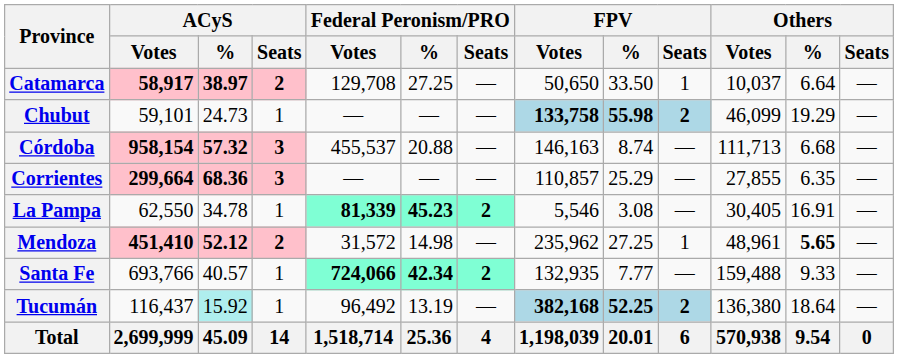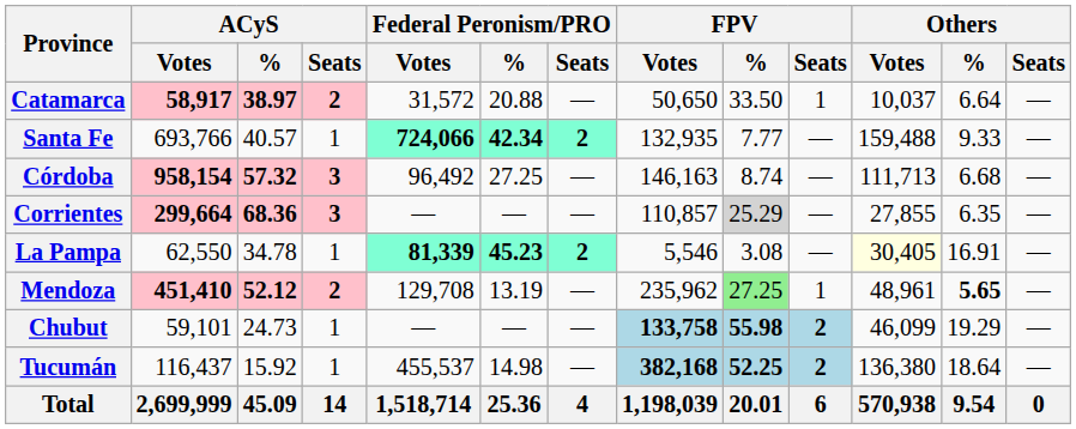 <table class="wikitable sortable plainrowheaders" style="text-align:right;">
 <tr>
 <th rowspan=2>Province</th>
 <th colspan=3>ACyS</th>
 <th colspan=3>Federal Peronism/PRO</th>
 <th colspan=3>FPV</th>
 <th colspan=3>Others</th>
 </tr>
 <tr>
 <th>Votes</th>
 <th>%</th>
 <th>Seats</th>
 <th>Votes</th>
 <th>%</th>
 <th>Seats</th>
 <th>Votes</th>
 <th>%</th>
 <th>Seats</th>
 <th>Votes</th>
 <th>%</th>
 <th>Seats</th>
 </tr>
 <tr>
 <th scope=row><a href='#'>Catamarca</a></th>
 <td bgcolor=pink><strong>58,917</strong></td>
 <td bgcolor=pink><strong>38.97</strong></td>
 <td bgcolor=pink align=center><strong>2</strong></td>
-<td>129,708</td>
-<td>27.25</td>
+<td>31,572</td>
+<td>20.88</td>
 <td align=center>—</td>
 <td>50,650</td>
 <td>33.50</td>
 <td align=center>1</td>
 <td>10,037</td>
 <td>6.64</td>
+<td align=center>—</td>
+</tr>
+<tr>
+<th scope=row><a href='#'>Santa Fe</a></th>
+<td>693,766</td>
+<td>40.57</td>
+<td align=center>1</td>
+<td bgcolor=Aquamarine><strong>724,066</strong></td>
+<td bgcolor=Aquamarine><strong>42.34</strong></td>
+<td bgcolor=Aquamarine align=center><strong>2</strong></td>
+<td>132,935</td>
+<td>7.77</td>
+<td align=center>—</td>
+<td>159,488</td>
+<td>9.33</td>
+<td align=center>—</td>
+</tr>
+<tr>
+<th scope=row><a href='#'>Córdoba</a></th>
+<td bgcolor=pink><strong>958,154</strong></td>
+<td bgcolor=pink><strong>57.32</strong></td>
+<td bgcolor=pink align=center><strong>3</strong></td>
+<td>96,492</td>
+<td>27.25</td>
+<td align=center>—</td>
+<td>146,163</td>
+<td>8.74</td>
+<td align=center>—</td>
+<td>111,713</td>
+<td>6.68</td>
+<td align=center>—</td>
+</tr>
+<tr>
+<th scope=row><a href='#'>Corrientes</a></th>
+<td bgcolor=pink><strong>299,664</strong></td>
+<td bgcolor=pink><strong>68.36</strong></td>
+<td bgcolor=pink align=center><strong>3</strong></td>
+<td align=center>—</td>
+<td align=center>—</td>
+<td align=center>—</td>
+<td>110,857</td>
+<td style="background: lightgrey;">25.29</td>
+<td align=center>—</td>
+<td>27,855</td>
+<td>6.35</td>
+<td align=center>—</td>
+</tr>
+<tr>
+<th scope=row><a href='#'>La Pampa</a></th>
+<td>62,550</td>
+<td>34.78</td>
+<td align=center>1</td>
+<td bgcolor=Aquamarine><strong>81,339</strong></td>
+<td bgcolor=Aquamarine><strong>45.23</strong></td>
+<td bgcolor=Aquamarine align=center><strong>2</strong></td>
+<td>5,546</td>
+<td>3.08</td>
+<td align=center>—</td>
+<td style="background: lightyellow;">30,405</td>
+<td>16.91</td>
+<td align=center>—</td>
+</tr>
+<tr>
+<th scope=row><a href='#'>Mendoza</a></th>
+<td bgcolor=pink><strong>451,410</strong></td>
+<td bgcolor=pink><strong>52.12</strong></td>
+<td bgcolor=pink align=center><strong>2</strong></td>
+<td>129,708</td>
+<td>13.19</td>
+<td align=center>—</td>
+<td>235,962</td>
+<td style="background: lightgreen;">27.25</td>
+<td align=center>1</td>
+<td>48,961</td>
+<td><strong>5.65</strong></td>
 <td align=center>—</td>
 </tr>
 <tr>
 <th scope=row><a href='#'>Chubut</a></th>
 <td>59,101</td>
 <td>24.73</td>
 <td align=center>1</td>
 <td align=center>—</td>
 <td align=center>—</td>
 <td align=center>—</td>
 <td bgcolor=lightblue><strong>133,758</strong></td>
 <td bgcolor=lightblue><strong>55.98</strong></td>
 <td bgcolor=lightblue align=center><strong>2</strong></td>
 <td>46,099</td>
 <td>19.29</td>
 <td align=center>—</td>
 </tr>
 <tr>
-<th scope=row><a href='#'>Córdoba</a></th>
-<td bgcolor=pink><strong>958,154</strong></td>
-<td bgcolor=pink><strong>57.32</strong></td>
-<td bgcolor=pink align=center><strong>3</strong></td>
-<td>455,537</td>
-<td>20.88</td>
-<td align=center>—</td>
-<td>146,163</td>
-<td>8.74</td>
-<td align=center>—</td>
-<td>111,713</td>
-<td>6.68</td>
-<td align=center>—</td>
-</tr>
-<tr>
-<th scope=row><a href='#'>Corrientes</a></th>
-<td bgcolor=pink><strong>299,664</strong></td>
-<td bgcolor=pink><strong>68.36</strong></td>
-<td bgcolor=pink align=center><strong>3</strong></td>
-<td align=center>—</td>
-<td align=center>—</td>
-<td align=center>—</td>
-<td>110,857</td>
-<td>25.29</td>
-<td align=center>—</td>
-<td>27,855</td>
-<td>6.35</td>
-<td align=center>—</td>
-</tr>
-<tr>
-<th scope=row><a href='#'>La Pampa</a></th>
-<td>62,550</td>
-<td>34.78</td>
-<td align=center>1</td>
-<td bgcolor=Aquamarine><strong>81,339</strong></td>
-<td bgcolor=Aquamarine><strong>45.23</strong></td>
-<td bgcolor=Aquamarine align=center><strong>2</strong></td>
-<td>5,546</td>
-<td>3.08</td>
-<td align=center>—</td>
-<td>30,405</td>
-<td>16.91</td>
-<td align=center>—</td>
-</tr>
-<tr>
-<th scope=row><a href='#'>Mendoza</a></th>
-<td bgcolor=pink><strong>451,410</strong></td>
-<td bgcolor=pink><strong>52.12</strong></td>
-<td bgcolor=pink align=center><strong>2</strong></td>
-<td>31,572</td>
-<td>14.98</td>
-<td align=center>—</td>
-<td>235,962</td>
-<td>27.25</td>
-<td align=center>1</td>
-<td>48,961</td>
-<td><strong>5.65</strong></td>
-<td align=center>—</td>
-</tr>
-<tr>
-<th scope=row><a href='#'>Santa Fe</a></th>
-<td>693,766</td>
-<td>40.57</td>
-<td align=center>1</td>
-<td bgcolor=Aquamarine><strong>724,066</strong></td>
-<td bgcolor=Aquamarine><strong>42.34</strong></td>
-<td bgcolor=Aquamarine align=center><strong>2</strong></td>
-<td>132,935</td>
-<td>7.77</td>
-<td align=center>—</td>
-<td>159,488</td>
-<td>9.33</td>
-<td align=center>—</td>
-</tr>
-<tr>
 <th scope=row><a href='#'>Tucumán</a></th>
 <td>116,437</td>
-<td style="background: paleturquoise;">15.92</td>
+<td>15.92</td>
 <td align=center>1</td>
-<td>96,492</td>
-<td>13.19</td>
+<td>455,537</td>
+<td>14.98</td>
 <td align=center>—</td>
 <td bgcolor=lightblue><strong>382,168</strong></td>
 <td bgcolor=lightblue><strong>52.25</strong></td>
 <td bgcolor=lightblue align=center><strong>2</strong></td>
 <td>136,380</td>
 <td>18.64</td>
 <td align=center>—</td>
 </tr>
 <tr>
 <th>Total</th>
 <th>2,699,999</th>
 <th>45.09</th>
 <th>14</th>
 <th>1,518,714</th>
 <th>25.36</th>
 <th>4</th>
 <th>1,198,039</th>
 <th>20.01</th>
 <th>6</th>
 <th>570,938</th>
 <th>9.54</th>
 <th>0</th>
 </tr>
 </table>
